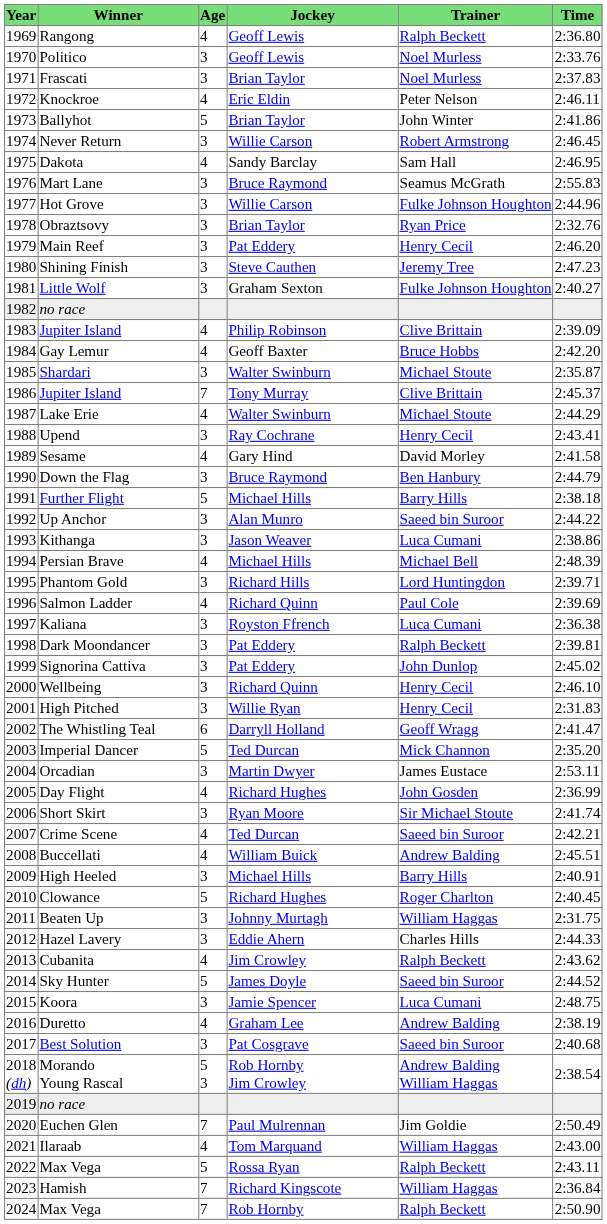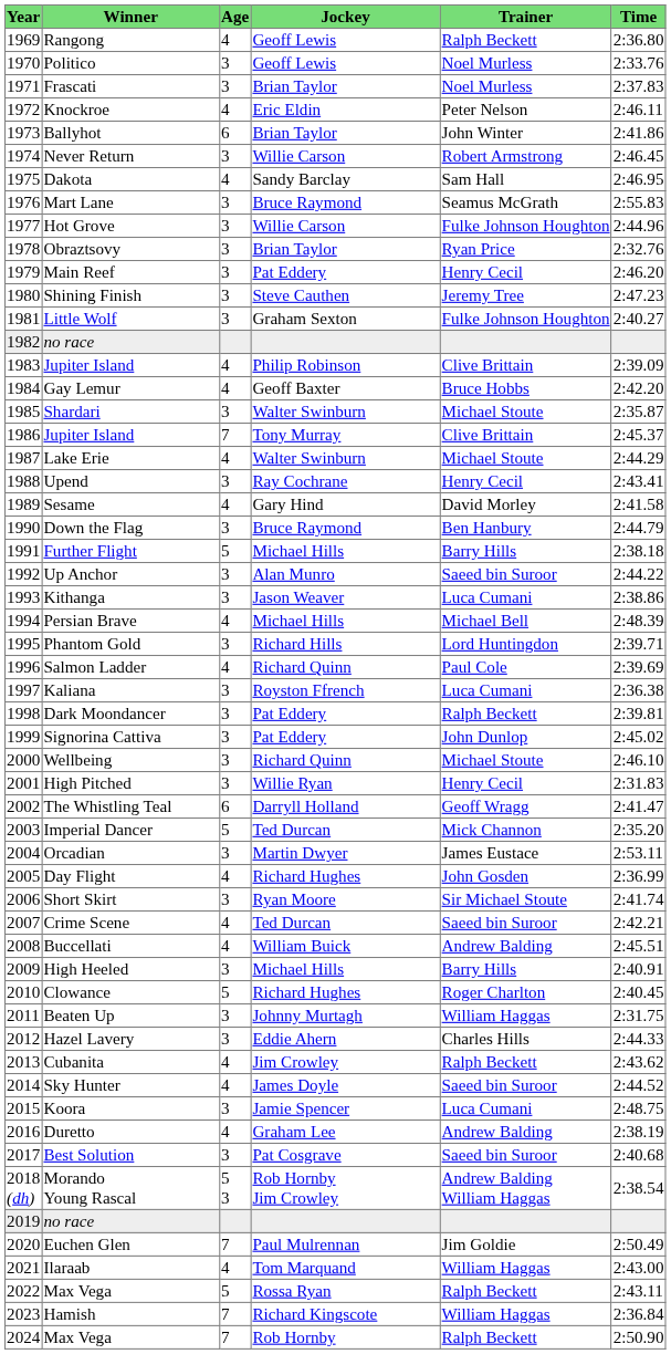 <table class = "sortable" | border="1" style="border-collapse: collapse; font-size:90%">
 <tr bgcolor="#77dd77" align="center">
 <th>Year</th>
 <th>Winner</th>
 <th>Age</th>
 <th>Jockey</th>
 <th>Trainer</th>
 <th>Time</th>
 </tr>
 <tr>
 <td>1969</td>
 <td width=150px>Rangong</td>
 <td>4</td>
 <td width=160px><a href='#'>Geoff Lewis</a></td>
 <td><a href='#'>Ralph Beckett</a></td>
 <td>2:36.80</td>
 </tr>
 <tr>
 <td>1970</td>
 <td>Politico</td>
 <td>3</td>
 <td><a href='#'>Geoff Lewis</a></td>
 <td><a href='#'>Noel Murless</a></td>
 <td>2:33.76</td>
 </tr>
 <tr>
 <td>1971</td>
 <td>Frascati</td>
 <td>3</td>
 <td><a href='#'>Brian Taylor</a></td>
 <td><a href='#'>Noel Murless</a></td>
 <td>2:37.83</td>
 </tr>
 <tr>
 <td>1972</td>
 <td>Knockroe</td>
 <td>4</td>
 <td><a href='#'>Eric Eldin</a></td>
 <td>Peter Nelson</td>
 <td>2:46.11</td>
 </tr>
 <tr>
 <td>1973</td>
 <td>Ballyhot</td>
-<td>5</td>
+<td>6</td>
 <td><a href='#'>Brian Taylor</a></td>
 <td>John Winter</td>
 <td>2:41.86</td>
 </tr>
 <tr>
 <td>1974</td>
 <td>Never Return</td>
 <td>3</td>
 <td><a href='#'>Willie Carson</a></td>
 <td><a href='#'>Robert Armstrong</a></td>
 <td>2:46.45</td>
 </tr>
 <tr>
 <td>1975</td>
 <td>Dakota</td>
 <td>4</td>
 <td>Sandy Barclay</td>
 <td>Sam Hall</td>
 <td>2:46.95</td>
 </tr>
 <tr>
 <td>1976</td>
 <td>Mart Lane</td>
 <td>3</td>
 <td><a href='#'>Bruce Raymond</a></td>
 <td>Seamus McGrath</td>
 <td>2:55.83</td>
 </tr>
 <tr>
 <td>1977</td>
 <td>Hot Grove</td>
 <td>3</td>
 <td><a href='#'>Willie Carson</a></td>
 <td><a href='#'>Fulke Johnson Houghton</a></td>
 <td>2:44.96</td>
 </tr>
 <tr>
 <td>1978</td>
 <td>Obraztsovy</td>
 <td>3</td>
 <td><a href='#'>Brian Taylor</a></td>
 <td><a href='#'>Ryan Price</a></td>
 <td>2:32.76</td>
 </tr>
 <tr>
 <td>1979</td>
 <td>Main Reef</td>
 <td>3</td>
 <td><a href='#'>Pat Eddery</a></td>
 <td><a href='#'>Henry Cecil</a></td>
 <td>2:46.20</td>
 </tr>
 <tr>
 <td>1980</td>
 <td>Shining Finish</td>
 <td>3</td>
 <td><a href='#'>Steve Cauthen</a></td>
 <td><a href='#'>Jeremy Tree</a></td>
 <td>2:47.23</td>
 </tr>
 <tr>
 <td>1981</td>
 <td><a href='#'>Little Wolf</a></td>
 <td>3</td>
 <td>Graham Sexton</td>
 <td><a href='#'>Fulke Johnson Houghton</a></td>
 <td>2:40.27</td>
 </tr>
 <tr bgcolor="#eeeeee">
 <td>1982</td>
 <td><em>no race</em> </td>
 <td></td>
 <td></td>
 <td></td>
 <td></td>
 </tr>
 <tr>
 <td>1983</td>
 <td><a href='#'>Jupiter Island</a></td>
 <td>4</td>
 <td><a href='#'>Philip Robinson</a></td>
 <td><a href='#'>Clive Brittain</a></td>
 <td>2:39.09</td>
 </tr>
 <tr>
 <td>1984</td>
 <td>Gay Lemur</td>
 <td>4</td>
 <td>Geoff Baxter</td>
 <td><a href='#'>Bruce Hobbs</a></td>
 <td>2:42.20</td>
 </tr>
 <tr>
 <td>1985</td>
 <td><a href='#'>Shardari</a></td>
 <td>3</td>
 <td><a href='#'>Walter Swinburn</a></td>
 <td><a href='#'>Michael Stoute</a></td>
 <td>2:35.87</td>
 </tr>
 <tr>
 <td>1986</td>
 <td><a href='#'>Jupiter Island</a></td>
 <td>7</td>
 <td><a href='#'>Tony Murray</a></td>
 <td><a href='#'>Clive Brittain</a></td>
 <td>2:45.37</td>
 </tr>
 <tr>
 <td>1987</td>
 <td>Lake Erie</td>
 <td>4</td>
 <td><a href='#'>Walter Swinburn</a></td>
 <td><a href='#'>Michael Stoute</a></td>
 <td>2:44.29</td>
 </tr>
 <tr>
 <td>1988</td>
 <td>Upend</td>
 <td>3</td>
 <td><a href='#'>Ray Cochrane</a></td>
 <td><a href='#'>Henry Cecil</a></td>
 <td>2:43.41</td>
 </tr>
 <tr>
 <td>1989</td>
 <td>Sesame</td>
 <td>4</td>
 <td>Gary Hind</td>
 <td>David Morley</td>
 <td>2:41.58</td>
 </tr>
 <tr>
 <td>1990</td>
 <td>Down the Flag</td>
 <td>3</td>
 <td><a href='#'>Bruce Raymond</a></td>
 <td><a href='#'>Ben Hanbury</a></td>
 <td>2:44.79</td>
 </tr>
 <tr>
 <td>1991</td>
 <td><a href='#'>Further Flight</a></td>
 <td>5</td>
 <td><a href='#'>Michael Hills</a></td>
 <td><a href='#'>Barry Hills</a></td>
 <td>2:38.18</td>
 </tr>
 <tr>
 <td>1992</td>
 <td>Up Anchor</td>
 <td>3</td>
 <td><a href='#'>Alan Munro</a></td>
 <td><a href='#'>Saeed bin Suroor</a></td>
 <td>2:44.22</td>
 </tr>
 <tr>
 <td>1993</td>
 <td>Kithanga</td>
 <td>3</td>
 <td><a href='#'>Jason Weaver</a></td>
 <td><a href='#'>Luca Cumani</a></td>
 <td>2:38.86</td>
 </tr>
 <tr>
 <td>1994</td>
 <td>Persian Brave</td>
 <td>4</td>
 <td><a href='#'>Michael Hills</a></td>
 <td><a href='#'>Michael Bell</a></td>
 <td>2:48.39</td>
 </tr>
 <tr>
 <td>1995</td>
 <td>Phantom Gold</td>
 <td>3</td>
 <td><a href='#'>Richard Hills</a></td>
 <td><a href='#'>Lord Huntingdon</a></td>
 <td>2:39.71</td>
 </tr>
 <tr>
 <td>1996</td>
 <td>Salmon Ladder</td>
 <td>4</td>
 <td><a href='#'>Richard Quinn</a></td>
 <td><a href='#'>Paul Cole</a></td>
 <td>2:39.69</td>
 </tr>
 <tr>
 <td>1997</td>
 <td>Kaliana</td>
 <td>3</td>
 <td><a href='#'>Royston Ffrench</a></td>
 <td><a href='#'>Luca Cumani</a></td>
 <td>2:36.38</td>
 </tr>
 <tr>
 <td>1998</td>
 <td>Dark Moondancer </td>
 <td>3</td>
 <td><a href='#'>Pat Eddery</a></td>
 <td><a href='#'>Ralph Beckett</a></td>
 <td>2:39.81</td>
 </tr>
 <tr>
 <td>1999</td>
 <td>Signorina Cattiva</td>
 <td>3</td>
 <td><a href='#'>Pat Eddery</a></td>
 <td><a href='#'>John Dunlop</a></td>
 <td>2:45.02</td>
 </tr>
 <tr>
 <td>2000</td>
 <td>Wellbeing</td>
 <td>3</td>
 <td><a href='#'>Richard Quinn</a></td>
-<td><a href='#'>Henry Cecil</a></td>
+<td><a href='#'>Michael Stoute</a></td>
 <td>2:46.10</td>
 </tr>
 <tr>
 <td>2001</td>
 <td>High Pitched </td>
 <td>3</td>
 <td><a href='#'>Willie Ryan</a></td>
 <td><a href='#'>Henry Cecil</a></td>
 <td>2:31.83</td>
 </tr>
 <tr>
 <td>2002</td>
 <td>The Whistling Teal</td>
 <td>6</td>
 <td><a href='#'>Darryll Holland</a></td>
 <td><a href='#'>Geoff Wragg</a></td>
 <td>2:41.47</td>
 </tr>
 <tr>
 <td>2003</td>
 <td>Imperial Dancer</td>
 <td>5</td>
 <td><a href='#'>Ted Durcan</a></td>
 <td><a href='#'>Mick Channon</a></td>
 <td>2:35.20</td>
 </tr>
 <tr>
 <td>2004</td>
 <td>Orcadian</td>
 <td>3</td>
 <td><a href='#'>Martin Dwyer</a></td>
 <td>James Eustace</td>
 <td>2:53.11</td>
 </tr>
 <tr>
 <td>2005</td>
 <td>Day Flight</td>
 <td>4</td>
 <td><a href='#'>Richard Hughes</a></td>
 <td><a href='#'>John Gosden</a></td>
 <td>2:36.99</td>
 </tr>
 <tr>
 <td>2006</td>
 <td>Short Skirt</td>
 <td>3</td>
 <td><a href='#'>Ryan Moore</a></td>
 <td><a href='#'>Sir Michael Stoute</a></td>
 <td>2:41.74</td>
 </tr>
 <tr>
 <td>2007</td>
 <td>Crime Scene</td>
 <td>4</td>
 <td><a href='#'>Ted Durcan</a></td>
 <td><a href='#'>Saeed bin Suroor</a></td>
 <td>2:42.21</td>
 </tr>
 <tr>
 <td>2008</td>
 <td>Buccellati</td>
 <td>4</td>
 <td><a href='#'>William Buick</a></td>
 <td><a href='#'>Andrew Balding</a></td>
 <td>2:45.51</td>
 </tr>
 <tr>
 <td>2009</td>
 <td>High Heeled</td>
 <td>3</td>
 <td><a href='#'>Michael Hills</a></td>
 <td><a href='#'>Barry Hills</a></td>
 <td>2:40.91</td>
 </tr>
 <tr>
 <td>2010</td>
 <td>Clowance</td>
 <td>5</td>
 <td><a href='#'>Richard Hughes</a></td>
 <td><a href='#'>Roger Charlton</a></td>
 <td>2:40.45</td>
 </tr>
 <tr>
 <td>2011</td>
 <td>Beaten Up</td>
 <td>3</td>
 <td><a href='#'>Johnny Murtagh</a></td>
 <td><a href='#'>William Haggas</a></td>
 <td>2:31.75</td>
 </tr>
 <tr>
 <td>2012</td>
 <td>Hazel Lavery</td>
 <td>3</td>
 <td><a href='#'>Eddie Ahern</a></td>
 <td>Charles Hills</td>
 <td>2:44.33</td>
 </tr>
 <tr>
 <td>2013</td>
 <td>Cubanita</td>
 <td>4</td>
 <td><a href='#'>Jim Crowley</a></td>
 <td><a href='#'>Ralph Beckett</a></td>
 <td>2:43.62</td>
 </tr>
 <tr>
 <td>2014</td>
 <td>Sky Hunter</td>
-<td>5</td>
+<td>4</td>
 <td><a href='#'>James Doyle</a></td>
 <td><a href='#'>Saeed bin Suroor</a></td>
 <td>2:44.52</td>
 </tr>
 <tr>
 <td>2015</td>
 <td>Koora</td>
 <td>3</td>
 <td><a href='#'>Jamie Spencer</a></td>
 <td><a href='#'>Luca Cumani</a></td>
 <td>2:48.75</td>
 </tr>
 <tr>
 <td>2016</td>
 <td>Duretto</td>
 <td>4</td>
 <td><a href='#'>Graham Lee</a></td>
 <td><a href='#'>Andrew Balding</a></td>
 <td>2:38.19</td>
 </tr>
 <tr>
 <td>2017</td>
 <td><a href='#'>Best Solution</a></td>
 <td>3</td>
 <td><a href='#'>Pat Cosgrave</a></td>
 <td><a href='#'>Saeed bin Suroor</a></td>
 <td>2:40.68</td>
 </tr>
 <tr>
 <td>2018<br><em>(<a href='#'>dh</a>)</em></td>
 <td>Morando<br>Young Rascal</td>
 <td>5<br>3</td>
 <td><a href='#'>Rob Hornby</a><br><a href='#'>Jim Crowley</a></td>
 <td><a href='#'>Andrew Balding</a><br><a href='#'>William Haggas</a></td>
 <td>2:38.54</td>
 </tr>
 <tr bgcolor="#eeeeee">
 <td>2019</td>
 <td><em>no race</em> </td>
 <td></td>
 <td></td>
 <td></td>
 <td></td>
 </tr>
 <tr>
 <td>2020</td>
 <td>Euchen Glen</td>
 <td>7</td>
 <td><a href='#'>Paul Mulrennan</a></td>
 <td>Jim Goldie</td>
 <td>2:50.49</td>
 </tr>
 <tr>
 <td>2021</td>
 <td>Ilaraab</td>
 <td>4</td>
 <td><a href='#'>Tom Marquand</a></td>
 <td><a href='#'>William Haggas</a></td>
 <td>2:43.00</td>
 </tr>
 <tr>
 <td>2022</td>
 <td>Max Vega</td>
 <td>5</td>
 <td><a href='#'>Rossa Ryan</a></td>
 <td><a href='#'>Ralph Beckett</a></td>
 <td>2:43.11</td>
 </tr>
 <tr>
 <td>2023</td>
 <td>Hamish</td>
 <td>7</td>
 <td><a href='#'>Richard Kingscote</a></td>
 <td><a href='#'>William Haggas</a></td>
 <td>2:36.84</td>
 </tr>
 <tr>
 <td>2024</td>
 <td>Max Vega</td>
 <td>7</td>
 <td><a href='#'>Rob Hornby</a></td>
 <td><a href='#'>Ralph Beckett</a></td>
 <td>2:50.90</td>
 </tr>
 </table>
